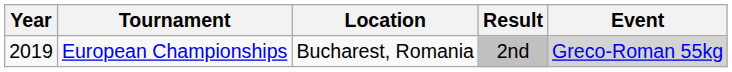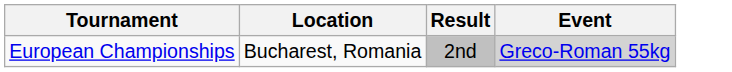 <table class="wikitable" style="font-size:95%;">
 <tr>
-<th>Year</th>
 <th>Tournament</th>
 <th>Location</th>
 <th>Result</th>
 <th>Event</th>
 </tr>
 <tr>
-<td>2019</td>
 <td><a href='#'>European Championships</a></td>
 <td>Bucharest, Romania</td>
 <td align="center" bgcolor="silver">2nd</td>
 <td style="background: lightgrey;"><a href='#'>Greco-Roman 55kg</a></td>
 </tr>
 </table>
